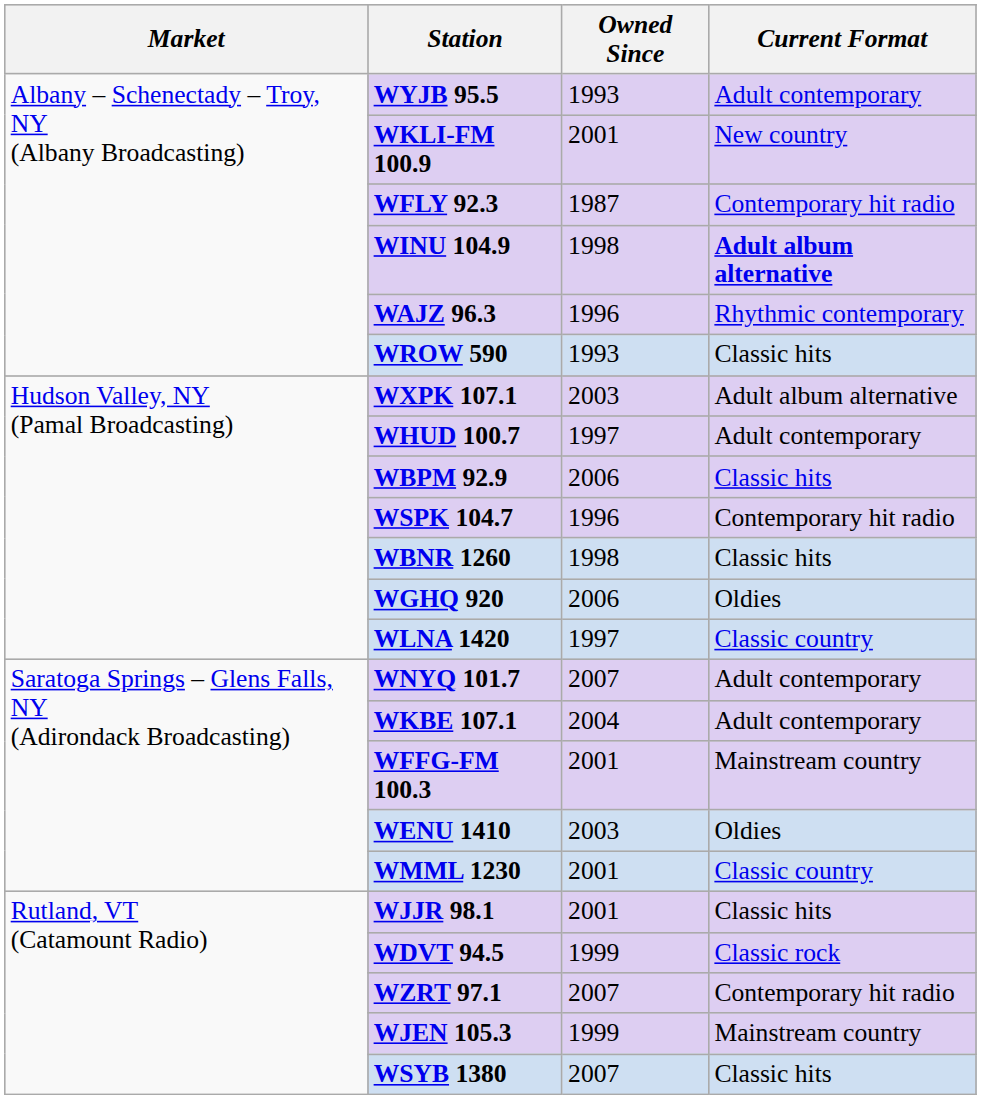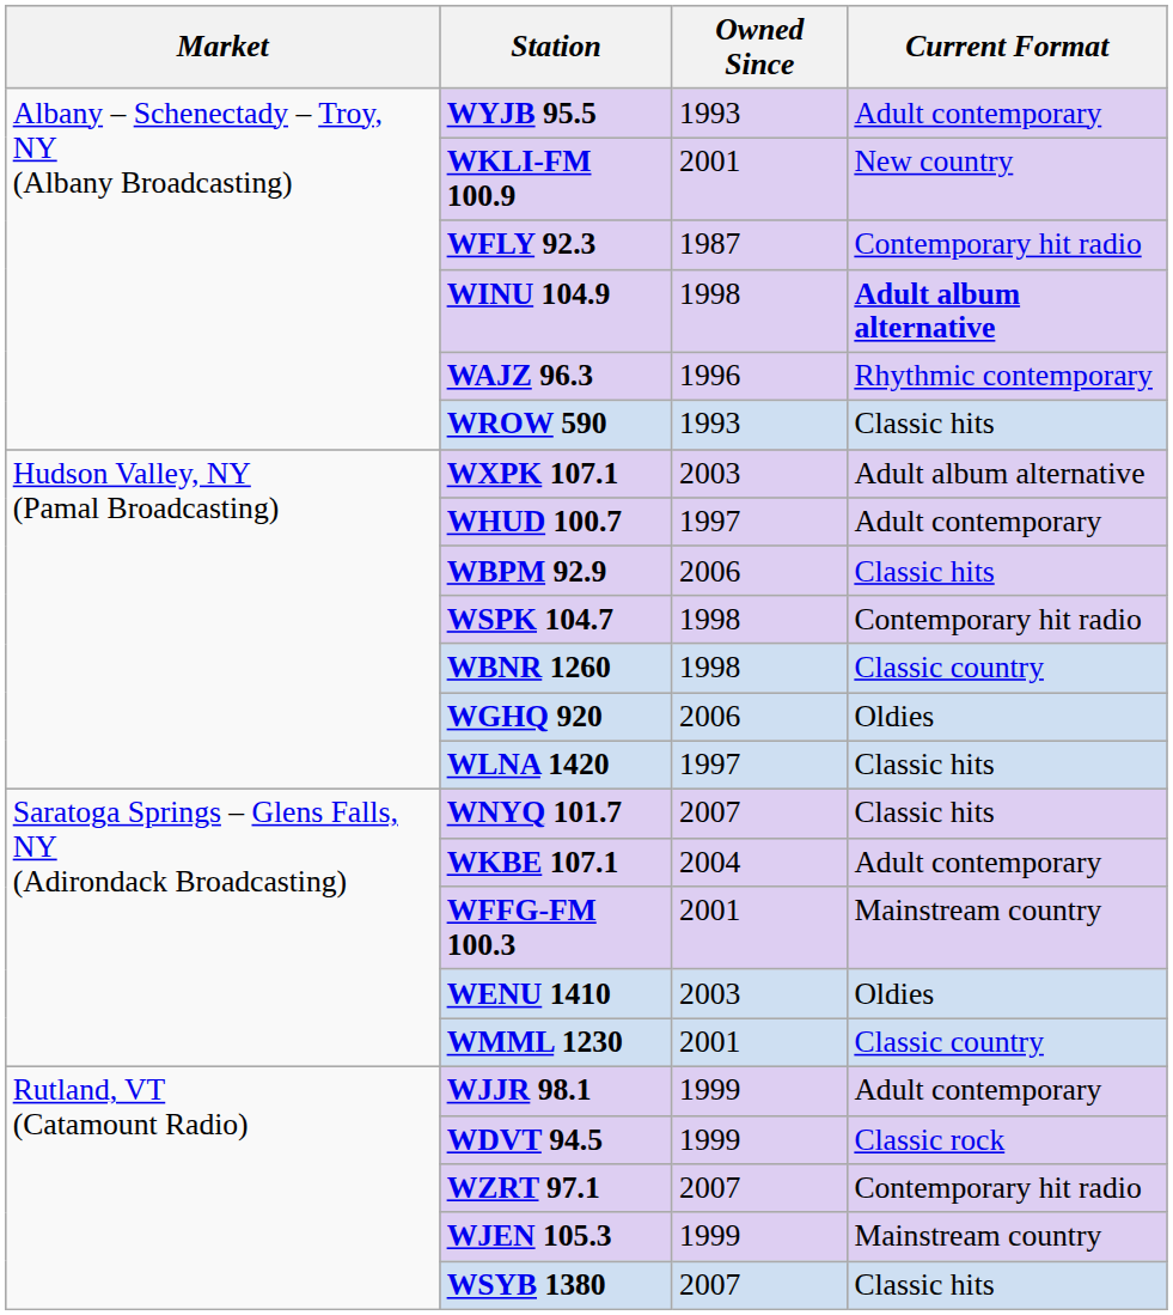 <table class="wikitable">
 <tr>
 <th><em>Market</em></th>
 <th><em>Station</em></th>
 <th><em>Owned Since</em></th>
 <th><em>Current Format</em></th>
 </tr>
 <tr style="vertical-align: top; text-align: left;">
 <td rowspan="6"><a href='#'>Albany</a> – <a href='#'>Schenectady</a> – <a href='#'>Troy, NY</a><br>(Albany Broadcasting)</td>
 <td style="background: #ddcef2;"><strong><a href='#'>WYJB</a> 95.5</strong></td>
 <td style="background: #ddcef2;">1993</td>
 <td style="background: #ddcef2;"><a href='#'>Adult contemporary</a></td>
 </tr>
 <tr style="vertical-align: top; text-align: left;">
 <td style="background: #ddcef2;"><strong><a href='#'>WKLI-FM</a> 100.9</strong></td>
 <td style="background: #ddcef2;">2001</td>
 <td style="background: #ddcef2;"><a href='#'>New country</a></td>
 </tr>
 <tr style="vertical-align: top; text-align: left;">
 <td style="background: #ddcef2;"><strong><a href='#'>WFLY</a> 92.3</strong></td>
 <td style="background: #ddcef2;">1987</td>
 <td style="background: #ddcef2;"><a href='#'>Contemporary hit radio</a></td>
 </tr>
 <tr style="vertical-align: top; text-align: left;">
 <td style="background: #ddcef2;"><strong><a href='#'>WINU</a> 104.9</strong></td>
 <td style="background: #ddcef2;">1998</td>
 <td style="background: #ddcef2;"><strong><a href='#'>Adult album alternative</a></strong></td>
 </tr>
 <tr style="vertical-align: top; text-align: left;">
 <td style="background: #ddcef2;"><strong><a href='#'>WAJZ</a> 96.3</strong></td>
 <td style="background: #ddcef2;">1996</td>
 <td style="background: #ddcef2;"><a href='#'>Rhythmic contemporary</a></td>
 </tr>
 <tr style="vertical-align: top; text-align: left;">
 <td style="background: #cedff2;"><strong><a href='#'>WROW</a> 590</strong></td>
 <td style="background: #cedff2;">1993</td>
 <td style="background: #cedff2;">Classic hits</td>
 </tr>
 <tr style="vertical-align: top; text-align: left;">
 <td rowspan="7"><a href='#'>Hudson Valley, NY</a><br>(Pamal Broadcasting)</td>
 <td style="background: #ddcef2;"><strong><a href='#'>WXPK</a> 107.1</strong></td>
 <td style="background: #ddcef2;">2003</td>
 <td style="background: #ddcef2;">Adult album alternative</td>
 </tr>
 <tr style="vertical-align: top; text-align: left;">
 <td style="background: #ddcef2;"><strong><a href='#'>WHUD</a> 100.7</strong></td>
 <td style="background: #ddcef2;">1997</td>
 <td style="background: #ddcef2;">Adult contemporary</td>
 </tr>
 <tr style="vertical-align: top; text-align: left;">
 <td style="background: #ddcef2;"><strong><a href='#'>WBPM</a> 92.9</strong></td>
 <td style="background: #ddcef2;">2006</td>
 <td style="background: #ddcef2;"><a href='#'>Classic hits</a></td>
 </tr>
 <tr style="vertical-align: top; text-align: left;">
 <td style="background: #ddcef2;"><strong><a href='#'>WSPK</a> 104.7</strong></td>
-<td style="background: #ddcef2;">1996</td>
+<td style="background: #ddcef2;">1998</td>
 <td style="background: #ddcef2;">Contemporary hit radio</td>
 </tr>
 <tr style="vertical-align: top; text-align: left;">
 <td style="background: #cedff2;"><strong><a href='#'>WBNR</a> 1260</strong></td>
 <td style="background: #cedff2;">1998</td>
-<td style="background: #cedff2;">Classic hits</td>
+<td style="background: #cedff2;"><a href='#'>Classic country</a></td>
 </tr>
 <tr style="vertical-align: top; text-align: left;">
 <td style="background: #cedff2;"><strong><a href='#'>WGHQ</a> 920</strong></td>
 <td style="background: #cedff2;">2006</td>
 <td style="background: #cedff2;">Oldies</td>
 </tr>
 <tr style="vertical-align: top; text-align: left;">
 <td style="background: #cedff2;"><strong><a href='#'>WLNA</a> 1420</strong></td>
 <td style="background: #cedff2;">1997</td>
-<td style="background: #cedff2;"><a href='#'>Classic country</a></td>
+<td style="background: #cedff2;">Classic hits</td>
 </tr>
 <tr style="vertical-align: top; text-align: left;">
 <td rowspan="5"><a href='#'>Saratoga Springs</a> – <a href='#'>Glens Falls, NY</a><br>(Adirondack Broadcasting)</td>
 <td style="background: #ddcef2;"><strong><a href='#'>WNYQ</a> 101.7</strong></td>
 <td style="background: #ddcef2;">2007</td>
-<td style="background: #ddcef2;">Adult contemporary</td>
+<td style="background: #ddcef2;">Classic hits</td>
 </tr>
 <tr style="vertical-align: top; text-align: left;">
 <td style="background: #ddcef2;"><strong><a href='#'>WKBE</a> 107.1</strong></td>
 <td style="background: #ddcef2;">2004</td>
 <td style="background: #ddcef2;">Adult contemporary</td>
 </tr>
 <tr style="vertical-align: top; text-align: left;">
 <td style="background: #ddcef2;"><strong><a href='#'>WFFG-FM</a> 100.3</strong></td>
 <td style="background: #ddcef2;">2001</td>
 <td style="background: #ddcef2;">Mainstream country</td>
 </tr>
 <tr style="vertical-align: top; text-align: left;">
 <td style="background: #cedff2;"><strong><a href='#'>WENU</a> 1410</strong></td>
 <td style="background: #cedff2;">2003</td>
 <td style="background: #cedff2;">Oldies</td>
 </tr>
 <tr style="vertical-align: top; text-align: left;">
 <td style="background: #cedff2;"><strong><a href='#'>WMML</a> 1230</strong></td>
 <td style="background: #cedff2;">2001</td>
 <td style="background: #cedff2;"><a href='#'>Classic country</a></td>
 </tr>
 <tr style="vertical-align: top; text-align: left;">
 <td rowspan="5"><a href='#'>Rutland, VT</a><br>(Catamount Radio)</td>
 <td style="background: #ddcef2;"><strong><a href='#'>WJJR</a> 98.1</strong></td>
-<td style="background: #ddcef2;">2001</td>
-<td style="background: #ddcef2;">Classic hits</td>
+<td style="background: #ddcef2;">1999</td>
+<td style="background: #ddcef2;">Adult contemporary</td>
 </tr>
 <tr style="vertical-align: top; text-align: left;">
 <td style="background: #ddcef2;"><strong><a href='#'>WDVT</a> 94.5</strong></td>
 <td style="background: #ddcef2;">1999</td>
 <td style="background: #ddcef2;"><a href='#'>Classic rock</a></td>
 </tr>
 <tr style="vertical-align: top; text-align: left;">
 <td style="background: #ddcef2;"><strong><a href='#'>WZRT</a> 97.1</strong></td>
 <td style="background: #ddcef2;">2007</td>
 <td style="background: #ddcef2;">Contemporary hit radio</td>
 </tr>
 <tr style="vertical-align: top; text-align: left;">
 <td style="background: #ddcef2;"><strong><a href='#'>WJEN</a> 105.3</strong></td>
 <td style="background: #ddcef2;">1999</td>
 <td style="background: #ddcef2;">Mainstream country</td>
 </tr>
 <tr style="vertical-align: top; text-align: left;">
 <td style="background: #cedff2;"><strong><a href='#'>WSYB</a> 1380</strong></td>
 <td style="background: #cedff2;">2007</td>
 <td style="background: #cedff2;">Classic hits</td>
 </tr>
 </table>
